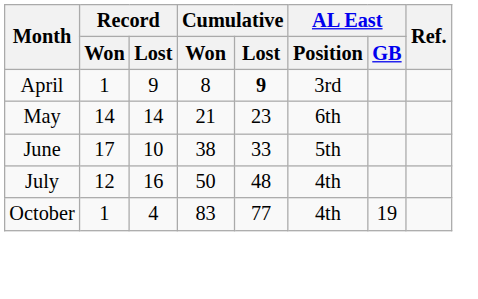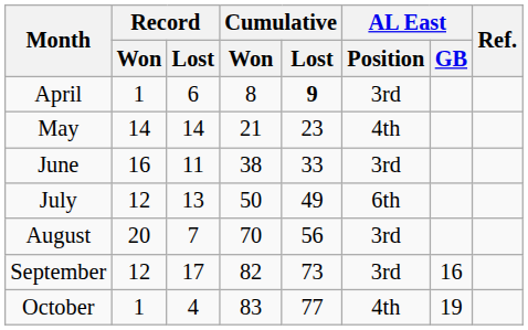 <table class="wikitable" style="text-align:center;">
 <tr>
 <th rowspan=2>Month</th>
 <th colspan=2>Record</th>
 <th colspan=2>Cumulative</th>
 <th colspan=2><a href='#'>AL East</a></th>
 <th rowspan=2>Ref.</th>
 </tr>
 <tr>
 <th>Won</th>
 <th>Lost</th>
 <th>Won</th>
 <th>Lost</th>
 <th>Position</th>
 <th><a href='#'>GB</a></th>
 </tr>
 <tr>
 <td>April</td>
 <td>1</td>
-<td>9</td>
+<td>6</td>
 <td>8</td>
 <td><strong>9</strong></td>
 <td>3rd</td>
 <td></td>
 <td></td>
 </tr>
 <tr>
 <td>May</td>
 <td>14</td>
 <td>14</td>
 <td>21</td>
 <td>23</td>
-<td>6th</td>
+<td>4th</td>
 <td></td>
 <td></td>
 </tr>
 <tr>
 <td>June</td>
-<td>17</td>
-<td>10</td>
+<td>16</td>
+<td>11</td>
 <td>38</td>
 <td>33</td>
-<td>5th</td>
+<td>3rd</td>
 <td></td>
 <td></td>
 </tr>
 <tr>
 <td>July</td>
 <td>12</td>
+<td>13</td>
+<td>50</td>
+<td>49</td>
+<td>6th</td>
+<td></td>
+<td></td>
+</tr>
+<tr>
+<td>August</td>
+<td>20</td>
+<td>7</td>
+<td>70</td>
+<td>56</td>
+<td>3rd</td>
+<td></td>
+<td></td>
+</tr>
+<tr>
+<td>September</td>
+<td>12</td>
+<td>17</td>
+<td>82</td>
+<td>73</td>
+<td>3rd</td>
 <td>16</td>
-<td>50</td>
-<td>48</td>
-<td>4th</td>
-<td></td>
 <td></td>
 </tr>
 <tr>
 <td>October</td>
 <td>1</td>
 <td>4</td>
 <td>83</td>
 <td>77</td>
 <td>4th</td>
 <td>19</td>
 <td></td>
 </tr>
 </table>
